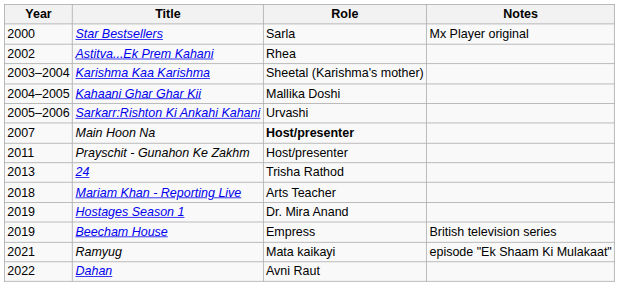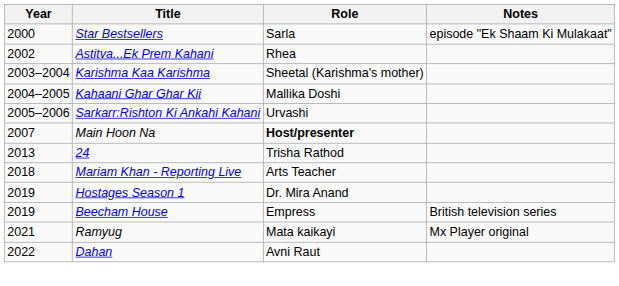 <table class="wikitable plainrowheaders sortable">
 <tr>
 <th scope="col">Year</th>
 <th scope="col">Title</th>
 <th scope="col">Role</th>
 <th scope="col" class="unsortable">Notes</th>
 </tr>
 <tr>
 <td>2000</td>
 <td><em><a href='#'>Star Bestsellers</a></em></td>
 <td>Sarla</td>
-<td>Mx Player original</td>
+<td>episode "Ek Shaam Ki Mulakaat"</td>
 </tr>
 <tr>
 <td>2002</td>
 <td><em><a href='#'>Astitva...Ek Prem Kahani</a></em></td>
 <td>Rhea</td>
 <td></td>
 </tr>
 <tr>
 <td>2003–2004</td>
 <td><em><a href='#'>Karishma Kaa Karishma</a></em></td>
 <td>Sheetal (Karishma's mother)</td>
 <td></td>
 </tr>
 <tr>
 <td>2004–2005</td>
 <td><em><a href='#'>Kahaani Ghar Ghar Kii</a></em></td>
 <td>Mallika Doshi</td>
 <td><em></em></td>
 </tr>
 <tr>
 <td>2005–2006</td>
 <td><em><a href='#'>Sarkarr:Rishton Ki Ankahi Kahani</a></em></td>
 <td>Urvashi</td>
 <td></td>
 </tr>
 <tr>
 <td>2007</td>
 <td><em>Main Hoon Na</em></td>
 <td><strong>Host/presenter</strong></td>
 <td></td>
 </tr>
 <tr>
-<td>2011</td>
-<td><em>Prayschit - Gunahon Ke Zakhm</em></td>
-<td>Host/presenter</td>
-<td></td>
-</tr>
-<tr>
 <td>2013</td>
 <td><em><a href='#'>24</a></em></td>
 <td>Trisha Rathod</td>
 <td></td>
 </tr>
 <tr>
 <td>2018</td>
 <td><em><a href='#'>Mariam Khan - Reporting Live</a></em></td>
 <td>Arts Teacher</td>
 <td></td>
 </tr>
 <tr>
 <td>2019</td>
 <td><em><a href='#'>Hostages Season 1</a></em></td>
 <td>Dr. Mira Anand</td>
 <td></td>
 </tr>
 <tr>
 <td>2019</td>
 <td><em><a href='#'>Beecham House</a></em></td>
 <td>Empress</td>
 <td>British television series</td>
 </tr>
 <tr>
 <td>2021</td>
 <td><em>Ramyug</em></td>
 <td>Mata kaikayi</td>
-<td>episode "Ek Shaam Ki Mulakaat"</td>
+<td>Mx Player original</td>
 </tr>
 <tr>
 <td>2022</td>
 <td><em><a href='#'>Dahan</a></em></td>
 <td>Avni Raut</td>
 <td></td>
 </tr>
 </table>
